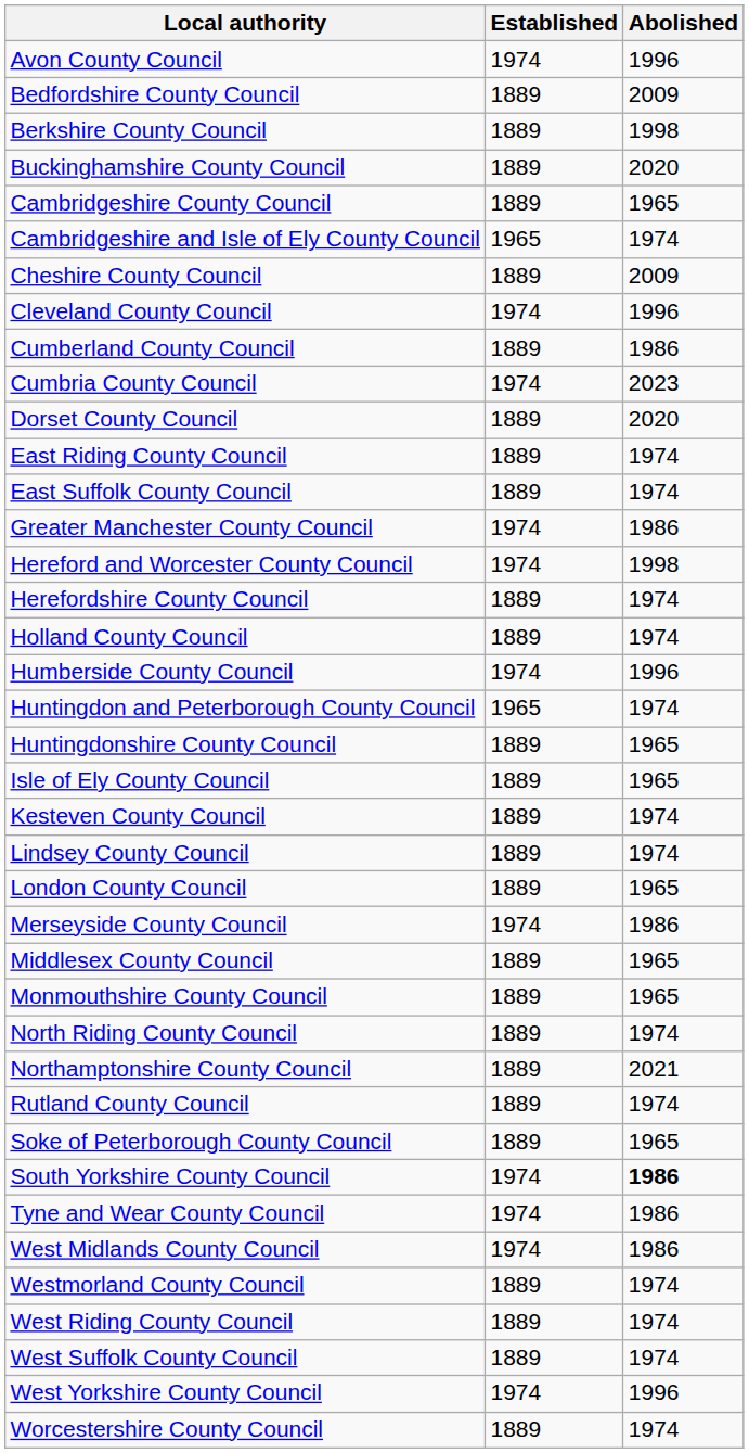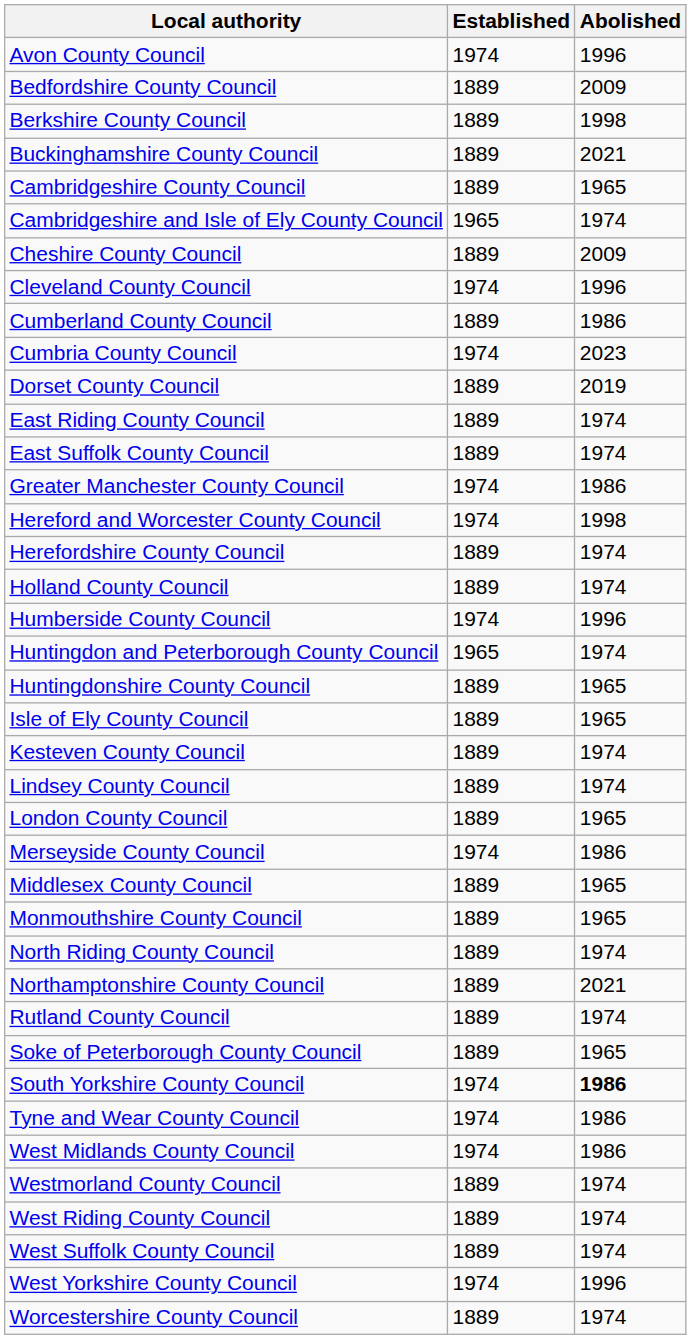 <table class="wikitable sortable">
 <tr>
 <th>Local authority</th>
 <th>Established</th>
 <th>Abolished</th>
 </tr>
 <tr>
 <td><a href='#'>Avon County Council</a></td>
 <td>1974</td>
 <td>1996</td>
 </tr>
 <tr>
 <td><a href='#'>Bedfordshire County Council</a></td>
 <td>1889</td>
 <td>2009</td>
 </tr>
 <tr>
 <td><a href='#'>Berkshire County Council</a></td>
 <td>1889</td>
 <td>1998</td>
 </tr>
 <tr>
 <td><a href='#'>Buckinghamshire County Council</a></td>
 <td>1889</td>
-<td>2020</td>
+<td>2021</td>
 </tr>
 <tr>
 <td><a href='#'>Cambridgeshire County Council</a></td>
 <td>1889</td>
 <td>1965</td>
 </tr>
 <tr>
 <td><a href='#'>Cambridgeshire and Isle of Ely County Council</a></td>
 <td>1965</td>
 <td>1974</td>
 </tr>
 <tr>
 <td><a href='#'>Cheshire County Council</a></td>
 <td>1889</td>
 <td>2009</td>
 </tr>
 <tr>
 <td><a href='#'>Cleveland County Council</a></td>
 <td>1974</td>
 <td>1996</td>
 </tr>
 <tr>
 <td><a href='#'>Cumberland County Council</a></td>
 <td>1889</td>
 <td>1986</td>
 </tr>
 <tr>
 <td><a href='#'>Cumbria County Council</a></td>
 <td>1974</td>
 <td>2023</td>
 </tr>
 <tr>
 <td><a href='#'>Dorset County Council</a></td>
 <td>1889</td>
-<td>2020</td>
+<td>2019</td>
 </tr>
 <tr>
 <td><a href='#'>East Riding County Council</a></td>
 <td>1889</td>
 <td>1974</td>
 </tr>
 <tr>
 <td><a href='#'>East Suffolk County Council</a></td>
 <td>1889</td>
 <td>1974</td>
 </tr>
 <tr>
 <td><a href='#'>Greater Manchester County Council</a></td>
 <td>1974</td>
 <td>1986</td>
 </tr>
 <tr>
 <td><a href='#'>Hereford and Worcester County Council</a></td>
 <td>1974</td>
 <td>1998</td>
 </tr>
 <tr>
 <td><a href='#'>Herefordshire County Council</a></td>
 <td>1889</td>
 <td>1974</td>
 </tr>
 <tr>
 <td><a href='#'>Holland County Council</a></td>
 <td>1889</td>
 <td>1974</td>
 </tr>
 <tr>
 <td><a href='#'>Humberside County Council</a></td>
 <td>1974</td>
 <td>1996</td>
 </tr>
 <tr>
 <td><a href='#'>Huntingdon and Peterborough County Council</a></td>
 <td>1965</td>
 <td>1974</td>
 </tr>
 <tr>
 <td><a href='#'>Huntingdonshire County Council</a></td>
 <td>1889</td>
 <td>1965</td>
 </tr>
 <tr>
 <td><a href='#'>Isle of Ely County Council</a></td>
 <td>1889</td>
 <td>1965</td>
 </tr>
 <tr>
 <td><a href='#'>Kesteven County Council</a></td>
 <td>1889</td>
 <td>1974</td>
 </tr>
 <tr>
 <td><a href='#'>Lindsey County Council</a></td>
 <td>1889</td>
 <td>1974</td>
 </tr>
 <tr>
 <td><a href='#'>London County Council</a></td>
 <td>1889</td>
 <td>1965</td>
 </tr>
 <tr>
 <td><a href='#'>Merseyside County Council</a></td>
 <td>1974</td>
 <td>1986</td>
 </tr>
 <tr>
 <td><a href='#'>Middlesex County Council</a></td>
 <td>1889</td>
 <td>1965</td>
 </tr>
 <tr>
 <td><a href='#'>Monmouthshire County Council</a></td>
 <td>1889</td>
 <td>1965</td>
 </tr>
 <tr>
 <td><a href='#'>North Riding County Council</a></td>
 <td>1889</td>
 <td>1974</td>
 </tr>
 <tr>
 <td><a href='#'>Northamptonshire County Council</a></td>
 <td>1889</td>
 <td>2021</td>
 </tr>
 <tr>
 <td><a href='#'>Rutland County Council</a></td>
 <td>1889</td>
 <td>1974</td>
 </tr>
 <tr>
 <td><a href='#'>Soke of Peterborough County Council</a></td>
 <td>1889</td>
 <td>1965</td>
 </tr>
 <tr>
 <td><a href='#'>South Yorkshire County Council</a></td>
 <td>1974</td>
 <td><strong>1986</strong></td>
 </tr>
 <tr>
 <td><a href='#'>Tyne and Wear County Council</a></td>
 <td>1974</td>
 <td>1986</td>
 </tr>
 <tr>
 <td><a href='#'>West Midlands County Council</a></td>
 <td>1974</td>
 <td>1986</td>
 </tr>
 <tr>
 <td><a href='#'>Westmorland County Council</a></td>
 <td>1889</td>
 <td>1974</td>
 </tr>
 <tr>
 <td><a href='#'>West Riding County Council</a></td>
 <td>1889</td>
 <td>1974</td>
 </tr>
 <tr>
 <td><a href='#'>West Suffolk County Council</a></td>
 <td>1889</td>
 <td>1974</td>
 </tr>
 <tr>
 <td><a href='#'>West Yorkshire County Council</a></td>
 <td>1974</td>
 <td>1996</td>
 </tr>
 <tr>
 <td><a href='#'>Worcestershire County Council</a></td>
 <td>1889</td>
 <td>1974</td>
 </tr>
 </table>
